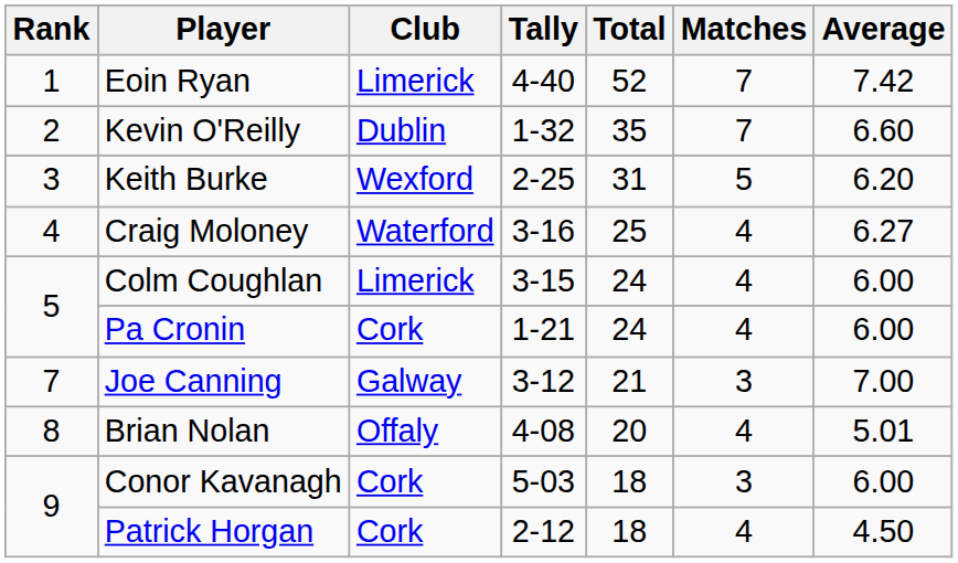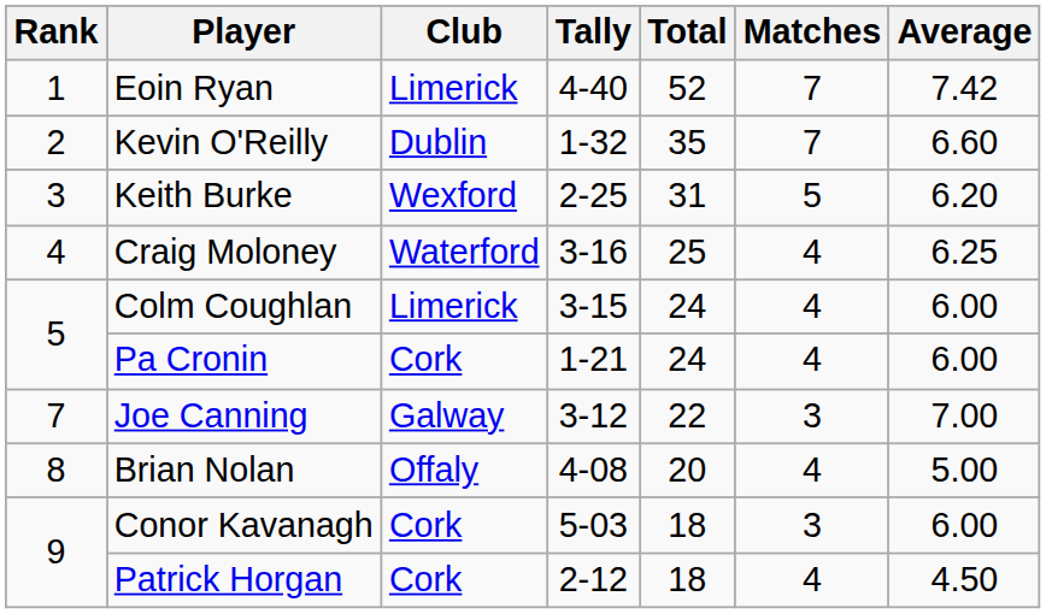 <table class="wikitable">
 <tr>
 <th>Rank</th>
 <th>Player</th>
 <th>Club</th>
 <th>Tally</th>
 <th>Total</th>
 <th>Matches</th>
 <th>Average</th>
 </tr>
 <tr>
 <td rowspan=1 align=center>1</td>
 <td>Eoin Ryan</td>
 <td><a href='#'>Limerick</a></td>
 <td align=center>4-40</td>
 <td align=center>52</td>
 <td align=center>7</td>
 <td align=center>7.42</td>
 </tr>
 <tr>
 <td rowspan=1 align=center>2</td>
 <td>Kevin O'Reilly</td>
 <td><a href='#'>Dublin</a></td>
 <td align=center>1-32</td>
 <td align=center>35</td>
 <td align=center>7</td>
 <td align=center>6.60</td>
 </tr>
 <tr>
 <td rowspan=1 align=center>3</td>
 <td>Keith Burke</td>
 <td><a href='#'>Wexford</a></td>
 <td align=center>2-25</td>
 <td align=center>31</td>
 <td align=center>5</td>
 <td align=center>6.20</td>
 </tr>
 <tr>
 <td rowspan=1 align=center>4</td>
 <td>Craig Moloney</td>
 <td><a href='#'>Waterford</a></td>
 <td align=center>3-16</td>
 <td align=center>25</td>
 <td align=center>4</td>
-<td align=center>6.27</td>
+<td align=center>6.25</td>
 </tr>
 <tr>
 <td rowspan=2 align=center>5</td>
 <td>Colm Coughlan</td>
 <td><a href='#'>Limerick</a></td>
 <td align=center>3-15</td>
 <td align=center>24</td>
 <td align=center>4</td>
 <td align=center>6.00</td>
 </tr>
 <tr>
 <td><a href='#'>Pa Cronin</a></td>
 <td><a href='#'>Cork</a></td>
 <td align=center>1-21</td>
 <td align=center>24</td>
 <td align=center>4</td>
 <td align=center>6.00</td>
 </tr>
 <tr>
 <td rowspan=1 align=center>7</td>
 <td><a href='#'>Joe Canning</a></td>
 <td><a href='#'>Galway</a></td>
 <td align=center>3-12</td>
-<td align=center>21</td>
+<td align=center>22</td>
 <td align=center>3</td>
 <td align=center>7.00</td>
 </tr>
 <tr>
 <td rowspan=1 align=center>8</td>
 <td>Brian Nolan</td>
 <td><a href='#'>Offaly</a></td>
 <td align=center>4-08</td>
 <td align=center>20</td>
 <td align=center>4</td>
-<td align=center>5.01</td>
+<td align=center>5.00</td>
 </tr>
 <tr>
 <td rowspan=2 align=center>9</td>
 <td>Conor Kavanagh</td>
 <td><a href='#'>Cork</a></td>
 <td align=center>5-03</td>
 <td align=center>18</td>
 <td align=center>3</td>
 <td align=center>6.00</td>
 </tr>
 <tr>
 <td><a href='#'>Patrick Horgan</a></td>
 <td><a href='#'>Cork</a></td>
 <td align=center>2-12</td>
 <td align=center>18</td>
 <td align=center>4</td>
 <td align=center>4.50</td>
 </tr>
 </table>
